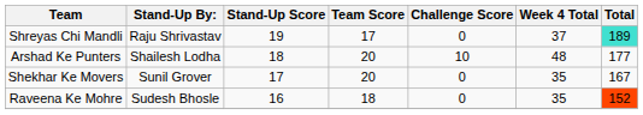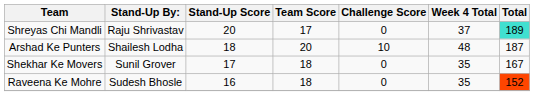 <table class="wikitable">
 <tr align="center">
 <th>Team</th>
 <th>Stand-Up By:</th>
 <th>Stand-Up Score</th>
 <th>Team Score</th>
 <th>Challenge Score</th>
 <th>Week 4 Total</th>
 <th>Total</th>
 </tr>
 <tr align="center">
 <td>Shreyas Chi Mandli</td>
 <td>Raju Shrivastav</td>
-<td>19</td>
+<td>20</td>
 <td>17</td>
 <td>0</td>
 <td>37</td>
 <td style="background: #40E0D0">189</td>
 </tr>
 <tr align="center">
 <td>Arshad Ke Punters</td>
 <td>Shailesh Lodha</td>
 <td>18</td>
 <td>20</td>
 <td>10</td>
 <td>48</td>
-<td>177</td>
+<td>187</td>
 </tr>
 <tr align="center">
 <td>Shekhar Ke Movers</td>
 <td>Sunil Grover</td>
 <td>17</td>
-<td>20</td>
+<td>18</td>
 <td>0</td>
 <td>35</td>
 <td>167</td>
 </tr>
 <tr align="center">
 <td>Raveena Ke Mohre</td>
 <td>Sudesh Bhosle</td>
 <td>16</td>
 <td>18</td>
 <td>0</td>
 <td>35</td>
 <td style="background:#FF4500">152</td>
 </tr>
 <tr align="center">
 </tr>
 </table>
